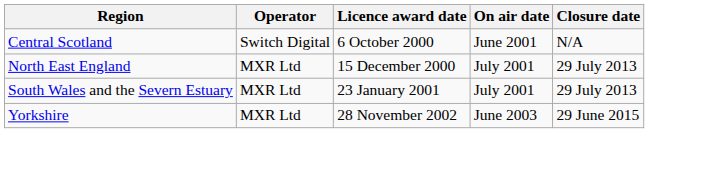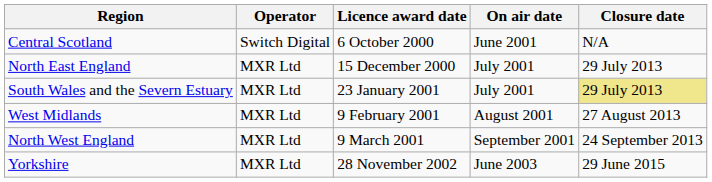 <table class="wikitable sortable">
 <tr>
 <th>Region</th>
 <th>Operator</th>
 <th>Licence award date</th>
 <th>On air date</th>
 <th>Closure date</th>
 </tr>
 <tr>
 <td><a href='#'>Central Scotland</a></td>
 <td>Switch Digital</td>
 <td>6 October 2000</td>
 <td>June 2001</td>
 <td>N/A</td>
 </tr>
 <tr>
 <td><a href='#'>North East England</a></td>
 <td>MXR Ltd</td>
 <td>15 December 2000</td>
 <td>July 2001</td>
 <td>29 July 2013</td>
 </tr>
 <tr>
 <td><a href='#'>South Wales</a> and the <a href='#'>Severn Estuary</a></td>
 <td>MXR Ltd</td>
 <td>23 January 2001</td>
 <td>July 2001</td>
-<td>29 July 2013</td>
+<td style="background: khaki;">29 July 2013</td>
+</tr>
+<tr>
+<td><a href='#'>West Midlands</a></td>
+<td>MXR Ltd</td>
+<td>9 February 2001</td>
+<td>August 2001</td>
+<td>27 August 2013</td>
+</tr>
+<tr>
+<td><a href='#'>North West England</a></td>
+<td>MXR Ltd</td>
+<td>9 March 2001</td>
+<td>September 2001</td>
+<td>24 September 2013</td>
 </tr>
 <tr>
 <td><a href='#'>Yorkshire</a></td>
 <td>MXR Ltd</td>
 <td>28 November 2002</td>
 <td>June 2003</td>
 <td>29 June 2015</td>
 </tr>
 </table>
